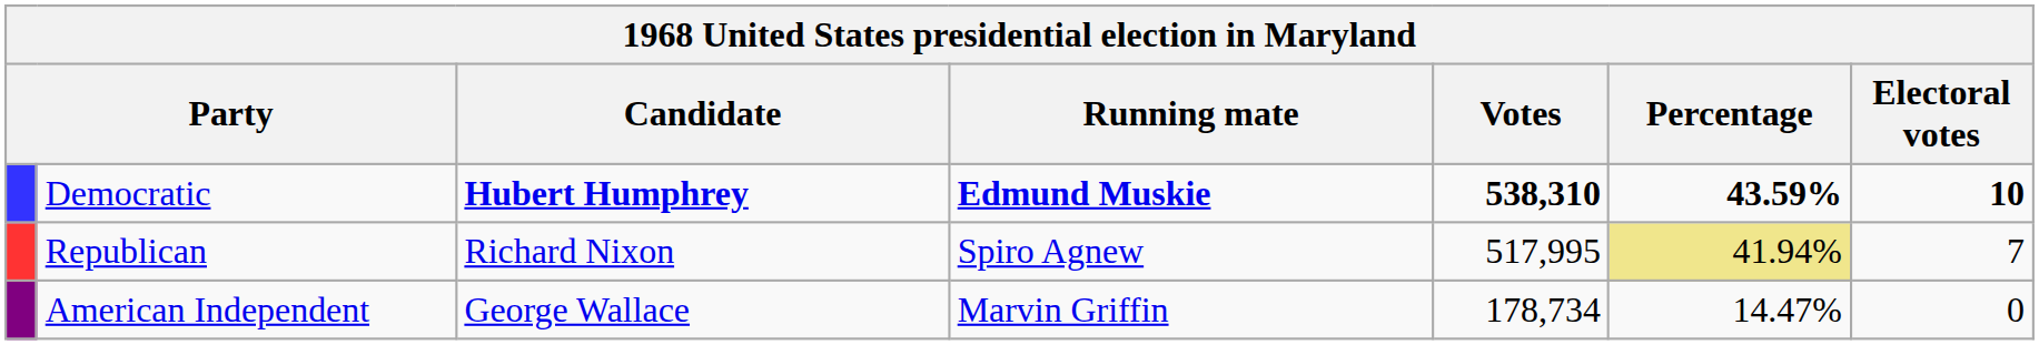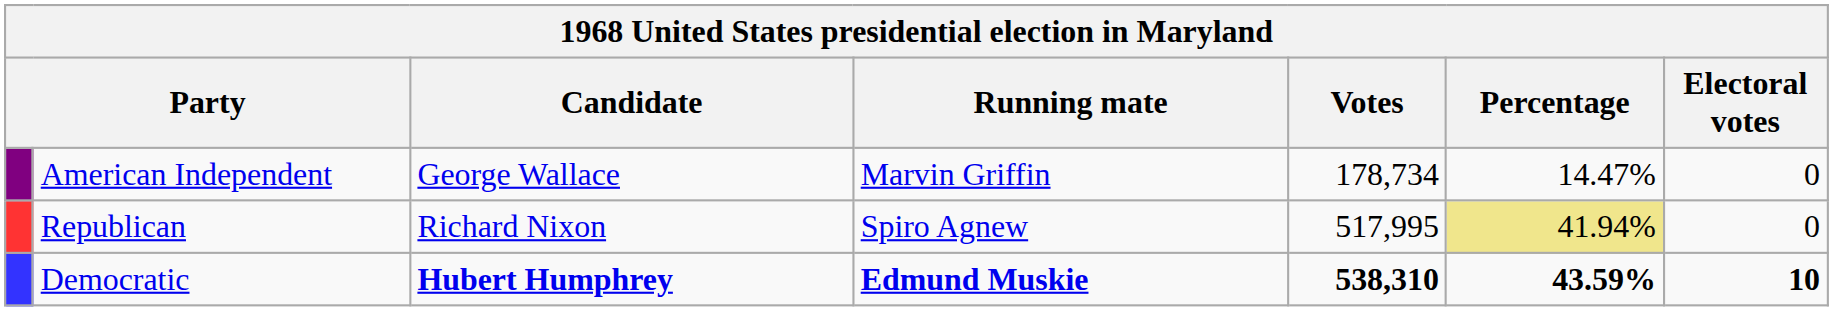 <table class="wikitable" style="font-size: 95%;">
 <tr>
 <th colspan="7">1968 United States presidential election in Maryland</th>
 </tr>
 <tr>
 <th colspan="2" style="width: 15em">Party</th>
 <th style="width: 17em">Candidate</th>
 <th style="width: 17em">Running mate</th>
 <th style="width: 5em">Votes</th>
 <th style="width: 7em">Percentage</th>
 <th style="width: 5em">Electoral votes</th>
 </tr>
 <tr>
+<th style="background-color:#800080; width: 3px"></th>
+<td style="width: 130px"><a href='#'>American Independent</a></td>
+<td><a href='#'>George Wallace</a></td>
+<td><a href='#'>Marvin Griffin</a></td>
+<td align="right">178,734</td>
+<td align="right">14.47%</td>
+<td align="right">0</td>
+</tr>
+<tr>
+<th style="background-color:#FF3333; width: 3px"></th>
+<td style="width: 130px"><a href='#'>Republican</a></td>
+<td><a href='#'>Richard Nixon</a></td>
+<td><a href='#'>Spiro Agnew</a></td>
+<td align="right">517,995</td>
+<td align="right" style="background: khaki;">41.94%</td>
+<td align="right">0</td>
+</tr>
+<tr>
 <th style="background-color:#3333FF; width: 3px"></th>
 <td style="width: 130px"><a href='#'>Democratic</a></td>
 <td><strong><a href='#'>Hubert Humphrey</a></strong></td>
 <td><strong><a href='#'>Edmund Muskie</a></strong></td>
 <td align="right"><strong>538,310</strong></td>
 <td align="right"><strong>43.59%</strong></td>
 <td align="right"><strong>10</strong></td>
 </tr>
-<tr>
-<th style="background-color:#FF3333; width: 3px"></th>
-<td style="width: 130px"><a href='#'>Republican</a></td>
-<td><a href='#'>Richard Nixon</a></td>
-<td><a href='#'>Spiro Agnew</a></td>
-<td align="right">517,995</td>
-<td align="right" style="background: khaki;">41.94%</td>
-<td align="right">7</td>
-</tr>
-<tr>
-<th style="background-color:#800080; width: 3px"></th>
-<td style="width: 130px"><a href='#'>American Independent</a></td>
-<td><a href='#'>George Wallace</a></td>
-<td><a href='#'>Marvin Griffin</a></td>
-<td align="right">178,734</td>
-<td align="right">14.47%</td>
-<td align="right">0</td>
-</tr>
 </table>
